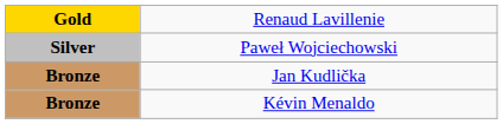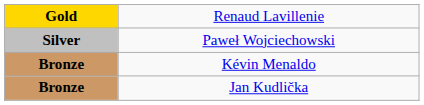 <table class="wikitable" style=" text-align:center; " width="35%">
 <tr>
 <td bgcolor="gold"><strong>Gold</strong></td>
 <td><a href='#'>Renaud Lavillenie</a><br>  <small><em></em></small></td>
 </tr>
 <tr>
 <td bgcolor="silver"><strong>Silver</strong></td>
 <td><a href='#'>Paweł Wojciechowski</a><br>  <small><em></em></small></td>
 </tr>
 <tr>
 <td bgcolor="CC9966"><strong>Bronze</strong></td>
-<td><a href='#'>Jan Kudlička</a><br>  <small><em></em></small></td>
+<td><a href='#'>Kévin Menaldo</a><br>  <small><em></em></small></td>
 </tr>
 <tr>
 <td bgcolor="CC9966"><strong>Bronze</strong></td>
-<td><a href='#'>Kévin Menaldo</a><br>  <small><em></em></small></td>
+<td><a href='#'>Jan Kudlička</a><br>  <small><em></em></small></td>
 </tr>
 </table>
